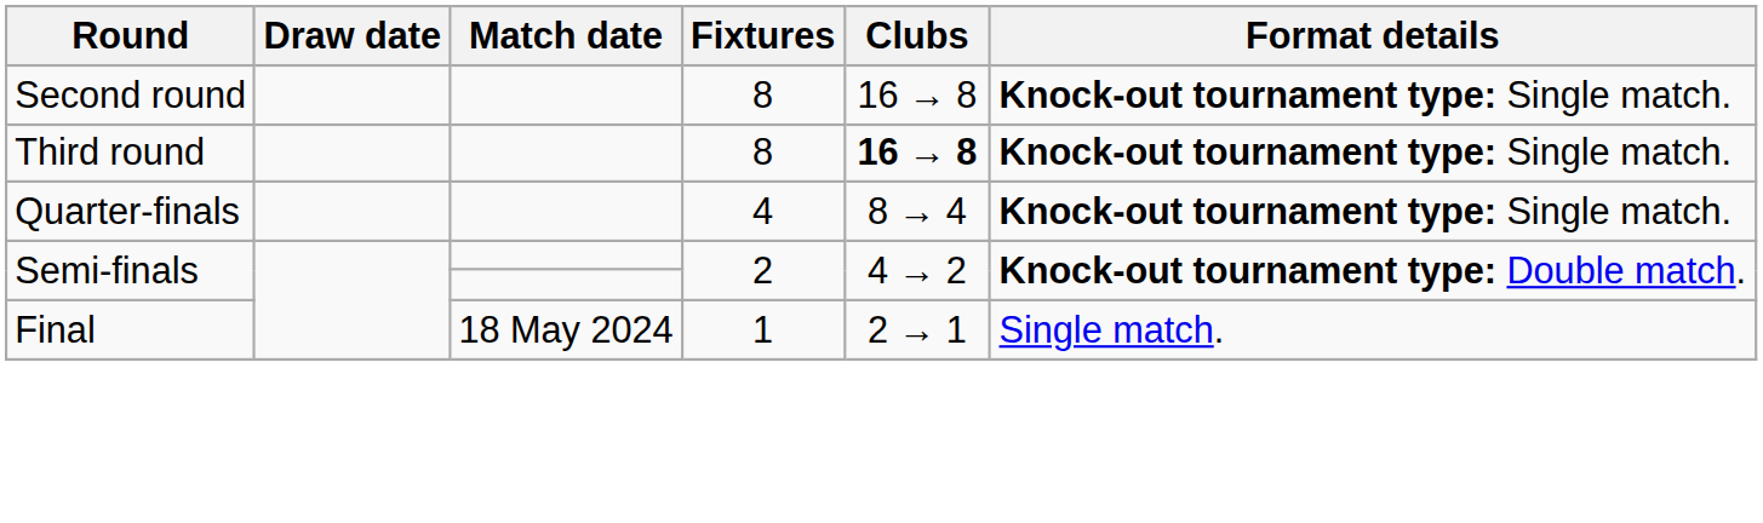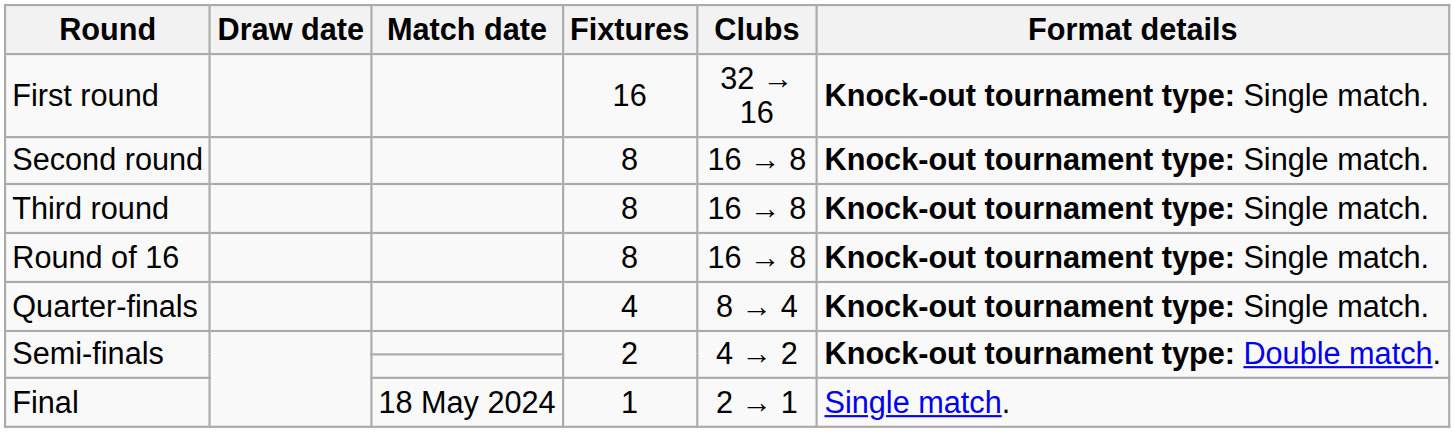 <table class="wikitable" style="font-size:90%">
 <tr>
 <th>Round</th>
 <th>Draw date</th>
 <th>Match date</th>
 <th>Fixtures</th>
 <th width=50>Clubs</th>
 <th>Format details</th>
+</tr>
+<tr>
+<td>First round</td>
+<td style="text-align:left;"></td>
+<td style="text-align:left;"></td>
+<td style="text-align:center;">16</td>
+<td style="text-align:center;">32 → 16</td>
+<td><strong>Knock-out tournament type:</strong> Single match.</td>
 </tr>
 <tr>
 <td>Second round</td>
 <td style="text-align:left;"></td>
 <td style="text-align:left;"></td>
 <td style="text-align:center;">8</td>
 <td style="text-align:center;">16 → 8</td>
 <td><strong>Knock-out tournament type:</strong> Single match.</td>
 </tr>
 <tr>
 <td>Third round</td>
 <td style="text-align:left;"></td>
 <td style="text-align:left;"></td>
 <td style="text-align:center;">8</td>
-<td style="text-align:center;"><strong>16 → 8</strong></td>
+<td style="text-align:center;">16 → 8</td>
+<td><strong>Knock-out tournament type:</strong> Single match.</td>
+</tr>
+<tr>
+<td>Round of 16</td>
+<td style="text-align:left;"></td>
+<td style="text-align:left;"></td>
+<td style="text-align:center;">8</td>
+<td style="text-align:center;">16 → 8</td>
 <td><strong>Knock-out tournament type:</strong> Single match.</td>
 </tr>
 <tr>
 <td>Quarter-finals</td>
 <td style="text-align:left;"></td>
 <td style="text-align:left;"></td>
 <td style="text-align:center;">4</td>
 <td style="text-align:center;">8 → 4</td>
 <td><strong>Knock-out tournament type:</strong> Single match.</td>
 </tr>
 <tr>
 <td rowspan=2>Semi-finals</td>
 <td rowspan=3 style="text-align:left;"></td>
 <td style="text-align:left;"></td>
 <td rowspan=2 style="text-align:center;">2</td>
 <td rowspan=2 style="text-align:center;">4 → 2</td>
 <td rowspan=2><strong>Knock-out tournament type:</strong> <a href='#'>Double match</a>.</td>
 </tr>
 <tr>
 <td style="text-align:left;"></td>
 </tr>
 <tr>
 <td>Final</td>
 <td style="text-align:left;">18 May 2024</td>
 <td style="text-align:center;">1</td>
 <td style="text-align:center;">2 → 1</td>
 <td><a href='#'>Single match</a>.</td>
 </tr>
 </table>
